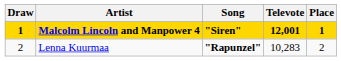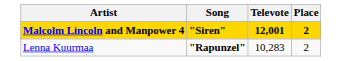 <table class="sortable wikitable" style="margin: 1em auto 1em auto; text-align:center">
 <tr>
-<th>Draw</th>
 <th>Artist</th>
 <th>Song</th>
 <th>Televote</th>
 <th>Place</th>
 </tr>
 <tr style="font-weight:bold; background:gold;">
-<td>1</td>
 <td align="left"><a href='#'>Malcolm Lincoln</a> and Manpower 4</td>
 <td align="left">"Siren"</td>
 <td>12,001</td>
-<td>1</td>
+<td>2</td>
 </tr>
 <tr>
-<td>2</td>
 <td align="left"><a href='#'>Lenna Kuurmaa</a></td>
 <td align="left"><strong>"Rapunzel"</strong></td>
 <td>10,283</td>
 <td>2</td>
 </tr>
 </table>
